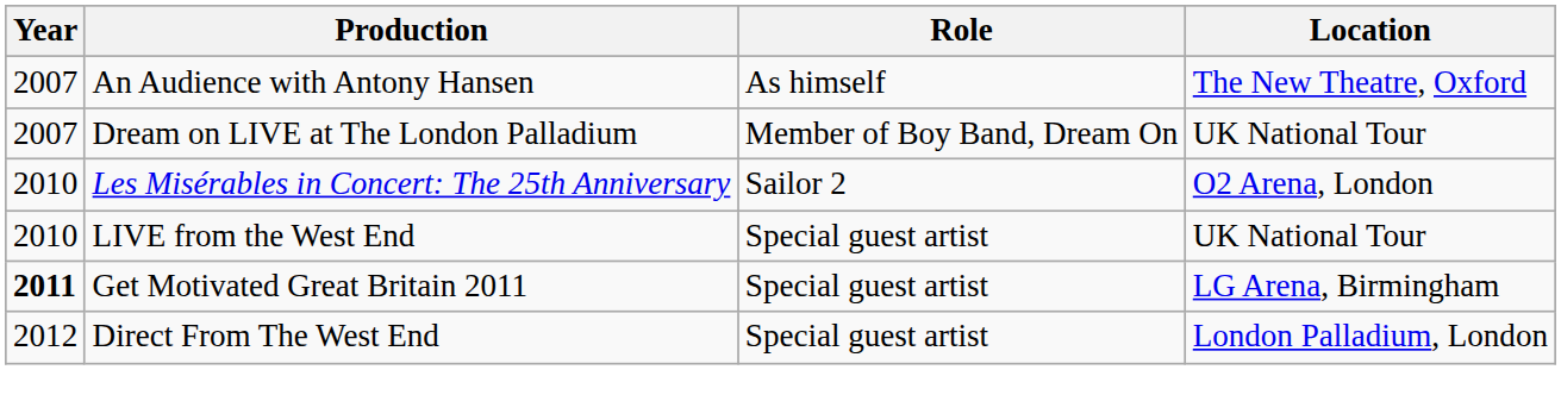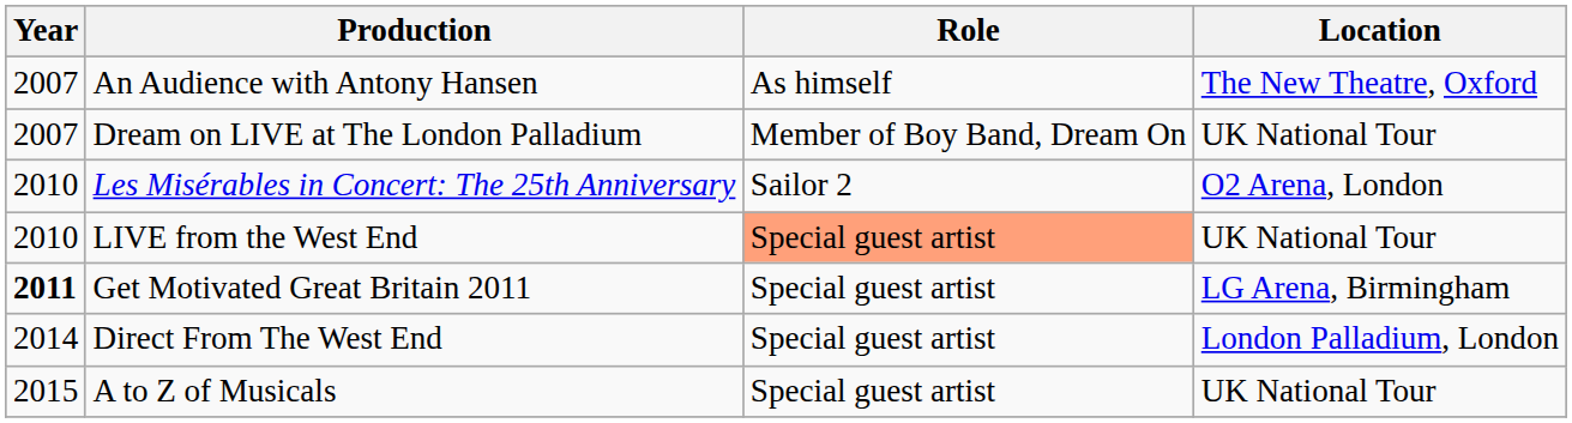 <table class="wikitable">
 <tr>
 <th>Year</th>
 <th>Production</th>
 <th>Role</th>
 <th>Location</th>
 </tr>
 <tr>
 <td>2007</td>
 <td>An Audience with Antony Hansen</td>
 <td>As himself</td>
 <td><a href='#'>The New Theatre</a>, <a href='#'>Oxford</a></td>
 </tr>
 <tr>
 <td>2007</td>
 <td>Dream on LIVE at The London Palladium</td>
 <td>Member of Boy Band, Dream On</td>
 <td>UK National Tour</td>
 </tr>
 <tr>
 <td>2010</td>
 <td><em><a href='#'>Les Misérables in Concert: The 25th Anniversary</a></em></td>
 <td>Sailor 2</td>
 <td><a href='#'>O2 Arena</a>, London</td>
 </tr>
 <tr>
 <td>2010</td>
 <td>LIVE from the West End</td>
-<td>Special guest artist</td>
+<td style="background: lightsalmon;">Special guest artist</td>
 <td>UK National Tour</td>
 </tr>
 <tr>
 <td><strong>2011</strong></td>
 <td>Get Motivated Great Britain 2011</td>
 <td>Special guest artist</td>
 <td><a href='#'>LG Arena</a>, Birmingham</td>
 </tr>
 <tr>
-<td>2012</td>
+<td>2014</td>
 <td>Direct From The West End</td>
 <td>Special guest artist</td>
 <td><a href='#'>London Palladium</a>, London</td>
 </tr>
+<tr>
+<td>2015</td>
+<td>A to Z of Musicals</td>
+<td>Special guest artist</td>
+<td>UK National Tour</td>
+</tr>
 </table>
